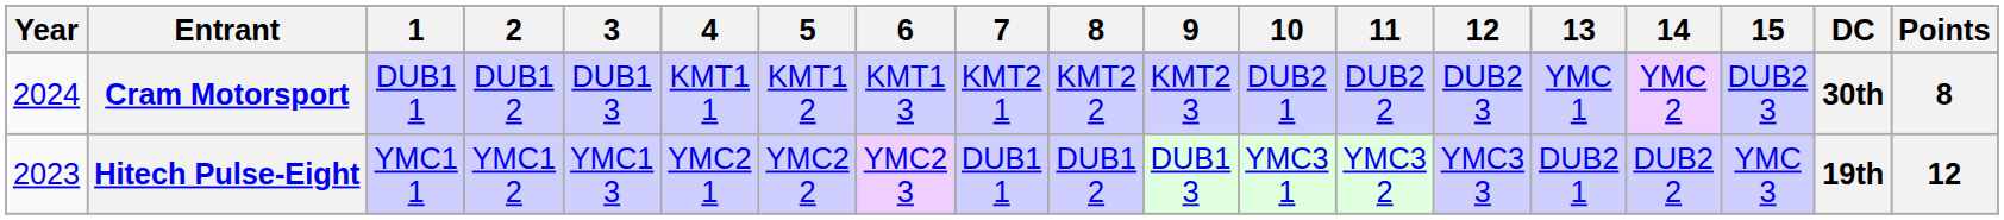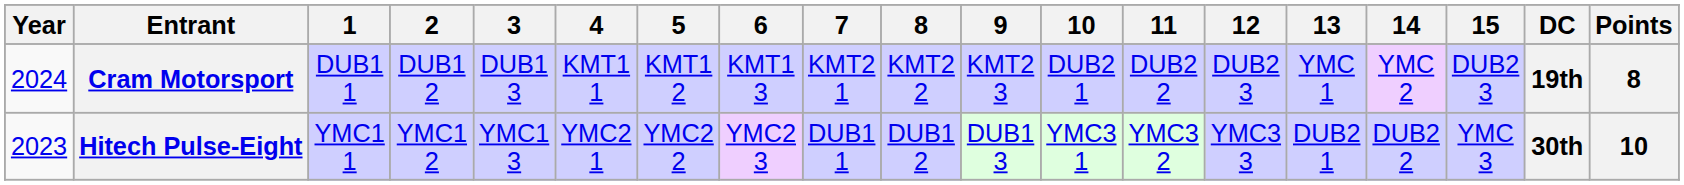 <table class="wikitable" style="text-align:center; font-size:85%">
 <tr>
 <th>Year</th>
 <th>Entrant</th>
 <th>1</th>
 <th>2</th>
 <th>3</th>
 <th>4</th>
 <th>5</th>
 <th>6</th>
 <th>7</th>
 <th>8</th>
 <th>9</th>
 <th>10</th>
 <th>11</th>
 <th>12</th>
 <th>13</th>
 <th>14</th>
 <th>15</th>
 <th>DC</th>
 <th>Points</th>
 </tr>
 <tr>
 <td><a href='#'>2024</a></td>
 <th nowrap><a href='#'>Cram Motorsport</a></th>
 <td style="background:#CFCFFF;"><a href='#'>DUB1<br>1</a><br></td>
 <td style="background:#CFCFFF;"><a href='#'>DUB1<br>2</a><br></td>
 <td style="background:#CFCFFF;"><a href='#'>DUB1<br>3</a><br></td>
 <td style="background:#CFCFFF;"><a href='#'>KMT1<br>1</a><br></td>
 <td style="background:#CFCFFF;"><a href='#'>KMT1<br>2</a><br></td>
 <td style="background:#CFCFFF;"><a href='#'>KMT1<br>3</a><br></td>
 <td style="background:#CFCFFF;"><a href='#'>KMT2<br>1</a><br></td>
 <td style="background:#CFCFFF;"><a href='#'>KMT2<br>2</a><br></td>
 <td style="background:#CFCFFF;"><a href='#'>KMT2<br>3</a><br></td>
 <td style="background:#CFCFFF;"><a href='#'>DUB2<br>1</a><br></td>
 <td style="background:#CFCFFF;"><a href='#'>DUB2<br>2</a><br></td>
 <td style="background:#CFCFFF;"><a href='#'>DUB2<br>3</a><br></td>
 <td style="background:#CFCFFF;"><a href='#'>YMC<br>1</a><br></td>
 <td style="background:#EFCFFF;"><a href='#'>YMC<br>2</a><br></td>
 <td style="background:#CFCFFF;"><a href='#'>DUB2<br>3</a><br></td>
-<th>30th</th>
+<th>19th</th>
 <th>8</th>
 </tr>
 <tr>
 <td><a href='#'>2023</a></td>
 <th nowrap><a href='#'>Hitech Pulse-Eight</a></th>
 <td style="background:#CFCFFF;"><a href='#'>YMC1<br>1</a><br></td>
 <td style="background:#CFCFFF;"><a href='#'>YMC1<br>2</a><br></td>
 <td style="background:#CFCFFF;"><a href='#'>YMC1<br>3</a><br></td>
 <td style="background:#CFCFFF;"><a href='#'>YMC2<br>1</a><br></td>
 <td style="background:#CFCFFF;"><a href='#'>YMC2<br>2</a><br></td>
 <td style="background:#EFCFFF;"><a href='#'>YMC2<br>3</a><br></td>
 <td style="background:#CFCFFF;"><a href='#'>DUB1<br>1</a><br></td>
 <td style="background:#CFCFFF;"><a href='#'>DUB1<br>2</a><br></td>
 <td style="background:#DFFFDF;"><a href='#'>DUB1<br>3</a><br></td>
 <td style="background:#DFFFDF;"><a href='#'>YMC3<br>1</a><br></td>
 <td style="background:#DFFFDF;"><a href='#'>YMC3<br>2</a><br></td>
 <td style="background:#CFCFFF;"><a href='#'>YMC3<br>3</a><br></td>
 <td style="background:#CFCFFF;"><a href='#'>DUB2<br>1</a><br></td>
 <td style="background:#CFCFFF;"><a href='#'>DUB2<br>2</a><br></td>
 <td style="background:#CFCFFF;"><a href='#'>YMC<br>3</a><br></td>
-<th>19th</th>
-<th>12</th>
+<th>30th</th>
+<th>10</th>
 </tr>
 </table>
